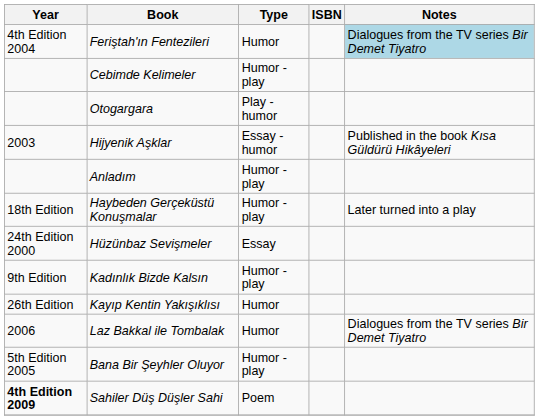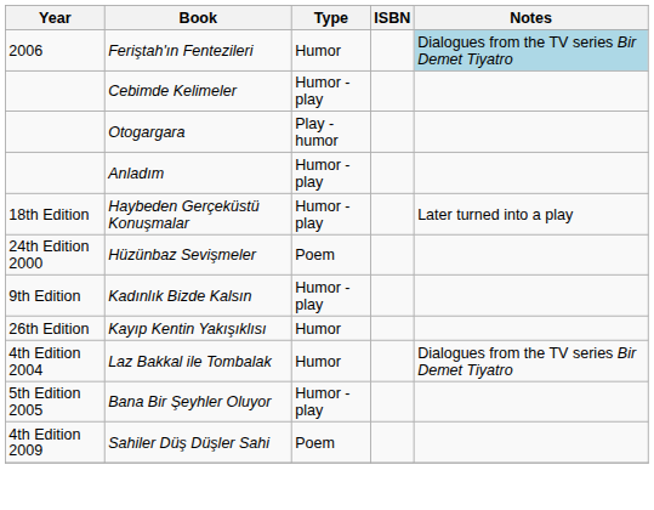 <table class="wikitable" style="font-size: 90%;">
 <tr>
 <th>Year</th>
 <th>Book</th>
 <th>Type</th>
 <th>ISBN</th>
 <th>Notes</th>
 </tr>
 <tr>
-<td>4th Edition 2004</td>
+<td>2006</td>
 <td><em>Feriştah'ın Fentezileri</em></td>
 <td>Humor</td>
 <td></td>
 <td style="background: lightblue;">Dialogues from the TV series <em>Bir Demet Tiyatro</em></td>
 </tr>
 <tr>
 <td></td>
 <td><em>Cebimde Kelimeler</em></td>
 <td>Humor - play</td>
 <td></td>
 <td></td>
 </tr>
 <tr>
 <td></td>
 <td><em>Otogargara</em></td>
 <td>Play - humor</td>
 <td></td>
 <td></td>
 </tr>
 <tr>
-<td>2003</td>
-<td><em>Hijyenik Aşklar</em></td>
-<td>Essay - humor</td>
-<td></td>
-<td>Published in the book <em>Kısa Güldürü Hikâyeleri</em></td>
-</tr>
-<tr>
 <td></td>
 <td><em>Anladım</em></td>
 <td>Humor - play</td>
 <td></td>
 <td></td>
 </tr>
 <tr>
 <td>18th Edition</td>
 <td><em>Haybeden Gerçeküstü Konuşmalar</em></td>
 <td>Humor - play</td>
 <td></td>
 <td>Later turned into a play</td>
 </tr>
 <tr>
 <td>24th Edition 2000</td>
 <td><em>Hüzünbaz Sevişmeler</em></td>
-<td>Essay</td>
+<td>Poem</td>
 <td></td>
 <td></td>
 </tr>
 <tr>
 <td>9th Edition</td>
 <td><em>Kadınlık Bizde Kalsın</em></td>
 <td>Humor - play</td>
 <td></td>
 <td></td>
 </tr>
 <tr>
 <td>26th Edition</td>
 <td><em>Kayıp Kentin Yakışıklısı</em></td>
 <td>Humor</td>
 <td></td>
 <td></td>
 </tr>
 <tr>
-<td>2006</td>
+<td>4th Edition 2004</td>
 <td><em>Laz Bakkal ile Tombalak</em></td>
 <td>Humor</td>
 <td></td>
 <td>Dialogues from the TV series <em>Bir Demet Tiyatro</em></td>
 </tr>
 <tr>
 <td>5th Edition 2005</td>
 <td><em>Bana Bir Şeyhler Oluyor</em></td>
 <td>Humor - play</td>
 <td></td>
 <td></td>
 </tr>
 <tr>
-<td><strong>4th Edition 2009</strong></td>
+<td>4th Edition 2009</td>
 <td><em>Sahiler Düş Düşler Sahi</em></td>
 <td>Poem</td>
 <td></td>
 <td></td>
 </tr>
 <tr>
 </tr>
 </table>
